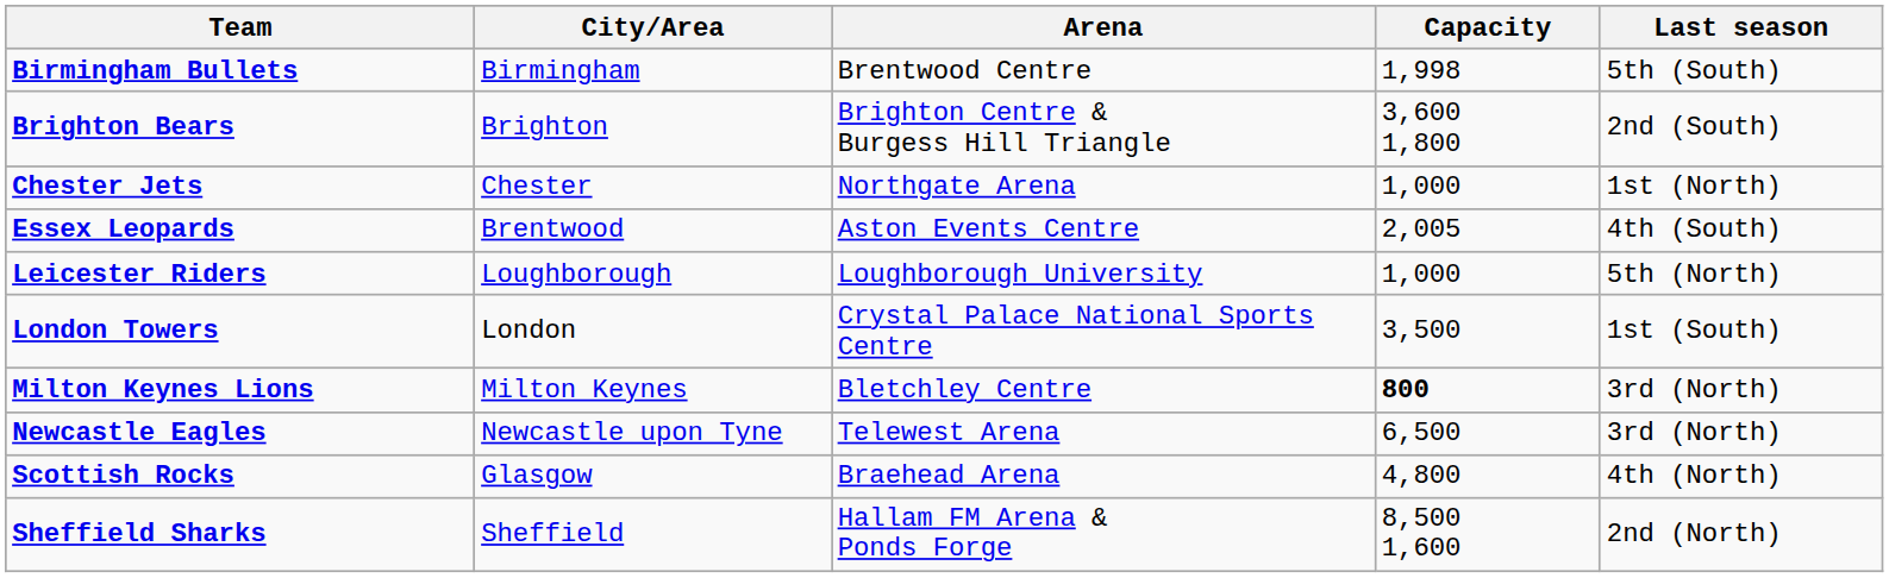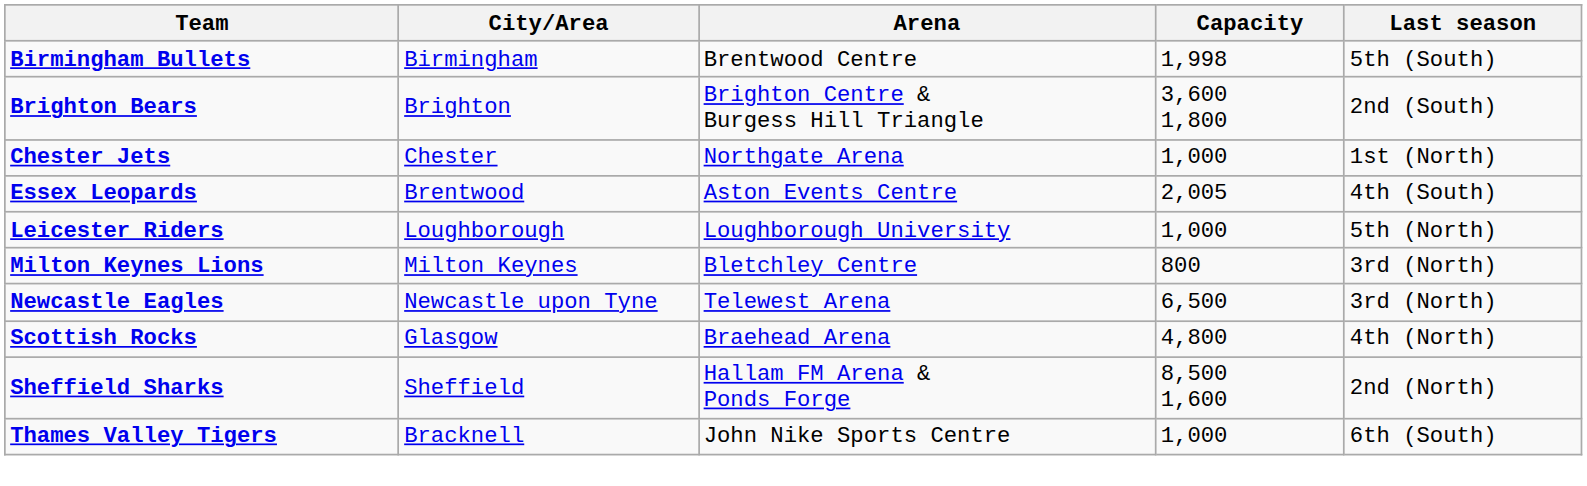 <table class="wikitable sortable" style="width: 73%">
 <tr>
 <th width=25%>Team</th>
 <th width=19%>City/Area</th>
 <th width=29%>Arena</th>
 <th width=12%>Capacity</th>
 <th width=15%>Last season</th>
 </tr>
 <tr>
 <td><strong><a href='#'>Birmingham Bullets</a></strong></td>
 <td><a href='#'>Birmingham</a></td>
 <td>Brentwood Centre</td>
 <td>1,998</td>
 <td>5th (South)</td>
 </tr>
 <tr>
 <td><strong><a href='#'>Brighton Bears</a></strong></td>
 <td><a href='#'>Brighton</a></td>
 <td><a href='#'>Brighton Centre</a> & <br> Burgess Hill Triangle</td>
 <td>3,600 <br> 1,800</td>
 <td>2nd (South)</td>
 </tr>
 <tr>
 <td><strong><a href='#'>Chester Jets</a></strong></td>
 <td><a href='#'>Chester</a></td>
 <td><a href='#'>Northgate Arena</a></td>
 <td>1,000</td>
 <td>1st (North)</td>
 </tr>
 <tr>
 <td><strong><a href='#'>Essex Leopards</a></strong></td>
 <td><a href='#'>Brentwood</a></td>
 <td><a href='#'>Aston Events Centre</a></td>
 <td>2,005</td>
 <td>4th (South)</td>
 </tr>
 <tr>
 <td><strong><a href='#'>Leicester Riders</a></strong></td>
 <td><a href='#'>Loughborough</a></td>
 <td><a href='#'>Loughborough University</a></td>
 <td>1,000</td>
 <td>5th (North)</td>
 </tr>
 <tr>
-<td><strong><a href='#'>London Towers</a></strong></td>
-<td>London</td>
-<td><a href='#'>Crystal Palace National Sports Centre</a></td>
-<td>3,500</td>
-<td>1st (South)</td>
-</tr>
-<tr>
 <td><strong><a href='#'>Milton Keynes Lions</a></strong></td>
 <td><a href='#'>Milton Keynes</a></td>
 <td><a href='#'>Bletchley Centre</a></td>
-<td><strong>800</strong></td>
+<td>800</td>
 <td>3rd (North)</td>
 </tr>
 <tr>
 <td><strong><a href='#'>Newcastle Eagles</a></strong></td>
 <td><a href='#'>Newcastle upon Tyne</a></td>
 <td><a href='#'>Telewest Arena</a></td>
 <td>6,500</td>
 <td>3rd (North)</td>
 </tr>
 <tr>
 <td><strong><a href='#'>Scottish Rocks</a></strong></td>
 <td><a href='#'>Glasgow</a></td>
 <td><a href='#'>Braehead Arena</a></td>
 <td>4,800</td>
 <td>4th (North)</td>
 </tr>
 <tr>
 <td><strong><a href='#'>Sheffield Sharks</a></strong></td>
 <td><a href='#'>Sheffield</a></td>
 <td><a href='#'>Hallam FM Arena</a> & <br> <a href='#'>Ponds Forge</a></td>
 <td>8,500 <br> 1,600</td>
 <td>2nd (North)</td>
 </tr>
+<tr>
+<td><strong><a href='#'>Thames Valley Tigers</a></strong></td>
+<td><a href='#'>Bracknell</a></td>
+<td>John Nike Sports Centre</td>
+<td>1,000</td>
+<td>6th (South)</td>
+</tr>
 </table>
